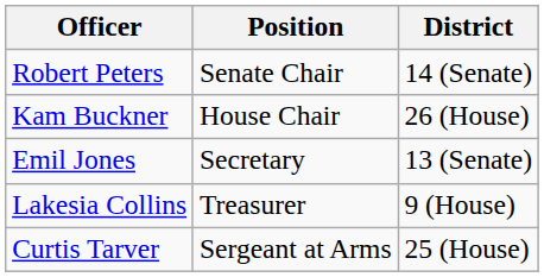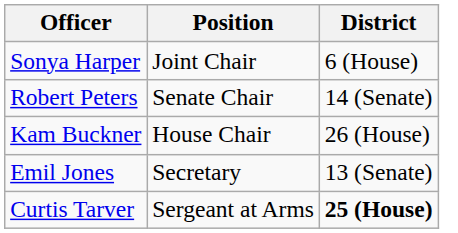 <table class="wikitable">
 <tr>
 <th>Officer</th>
 <th>Position</th>
 <th>District</th>
+</tr>
+<tr>
+<td><a href='#'>Sonya Harper</a></td>
+<td>Joint Chair</td>
+<td>6 (House)</td>
 </tr>
 <tr>
 <td><a href='#'>Robert Peters</a></td>
 <td>Senate Chair</td>
 <td>14 (Senate)</td>
 </tr>
 <tr>
 <td><a href='#'>Kam Buckner</a></td>
 <td>House Chair</td>
 <td>26 (House)</td>
 </tr>
 <tr>
 <td><a href='#'>Emil Jones</a></td>
 <td>Secretary</td>
 <td>13 (Senate)</td>
 </tr>
 <tr>
-<td><a href='#'>Lakesia Collins</a></td>
-<td>Treasurer</td>
-<td>9 (House)</td>
-</tr>
-<tr>
 <td><a href='#'>Curtis Tarver</a></td>
 <td>Sergeant at Arms</td>
-<td>25 (House)</td>
+<td><strong>25 (House)</strong></td>
 </tr>
 </table>
